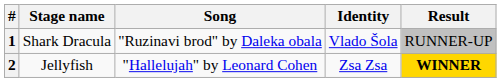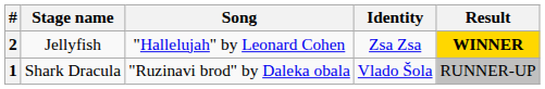 <table class="wikitable plainrowheaders" style="text-align: center;">
 <tr>
 <th>#</th>
 <th>Stage name</th>
 <th>Song</th>
 <th>Identity</th>
 <th>Result</th>
 </tr>
 <tr>
+<th>2</th>
+<td>Jellyfish</td>
+<td>"<a href='#'>Hallelujah</a>" by <a href='#'>Leonard Cohen</a></td>
+<td><a href='#'>Zsa Zsa</a></td>
+<td bgcolor="gold"><strong>WINNER</strong></td>
+</tr>
+<tr>
 <th>1</th>
 <td>Shark Dracula</td>
 <td>"Ruzinavi brod" by <a href='#'>Daleka obala</a></td>
 <td><a href='#'>Vlado Šola</a></td>
 <td bgcolor="silver">RUNNER-UP</td>
 </tr>
-<tr>
-<th>2</th>
-<td>Jellyfish</td>
-<td>"<a href='#'>Hallelujah</a>" by <a href='#'>Leonard Cohen</a></td>
-<td><a href='#'>Zsa Zsa</a></td>
-<td bgcolor="gold"><strong>WINNER</strong></td>
-</tr>
 </table>
